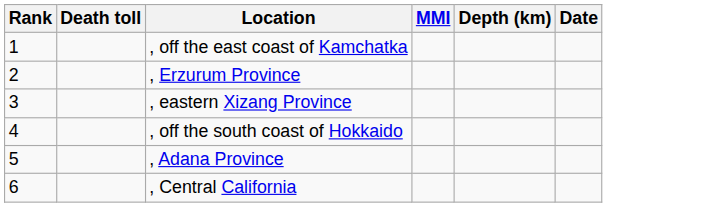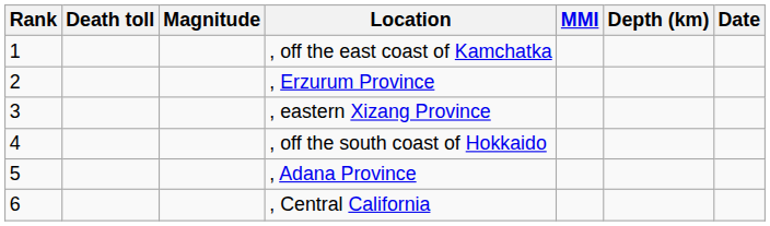 <table class="sortable wikitable" style="font-size:100%;">
 <tr>
 <th>Rank</th>
 <th>Death toll</th>
+<th>Magnitude</th>
 <th>Location</th>
 <th><a href='#'>MMI</a></th>
 <th>Depth (km)</th>
 <th>Date</th>
 </tr>
 <tr>
 <td>1</td>
+<td></td>
 <td></td>
 <td>, off the east coast of <a href='#'>Kamchatka</a></td>
 <td></td>
 <td></td>
 <td></td>
 </tr>
 <tr>
 <td>2</td>
 <td></td>
+<td></td>
 <td>, <a href='#'>Erzurum Province</a></td>
 <td></td>
 <td></td>
 <td></td>
 </tr>
 <tr>
 <td>3</td>
+<td></td>
 <td></td>
 <td>, eastern <a href='#'>Xizang Province</a></td>
 <td></td>
 <td></td>
 <td></td>
 </tr>
 <tr>
 <td>4</td>
 <td></td>
+<td></td>
 <td>, off the south coast of <a href='#'>Hokkaido</a></td>
 <td></td>
 <td></td>
 <td></td>
 </tr>
 <tr>
 <td>5</td>
+<td></td>
 <td></td>
 <td>, <a href='#'>Adana Province</a></td>
 <td></td>
 <td></td>
 <td></td>
 </tr>
 <tr>
 <td>6</td>
 <td></td>
+<td></td>
 <td>, Central <a href='#'>California</a></td>
 <td></td>
 <td></td>
 <td></td>
 </tr>
 </table>
